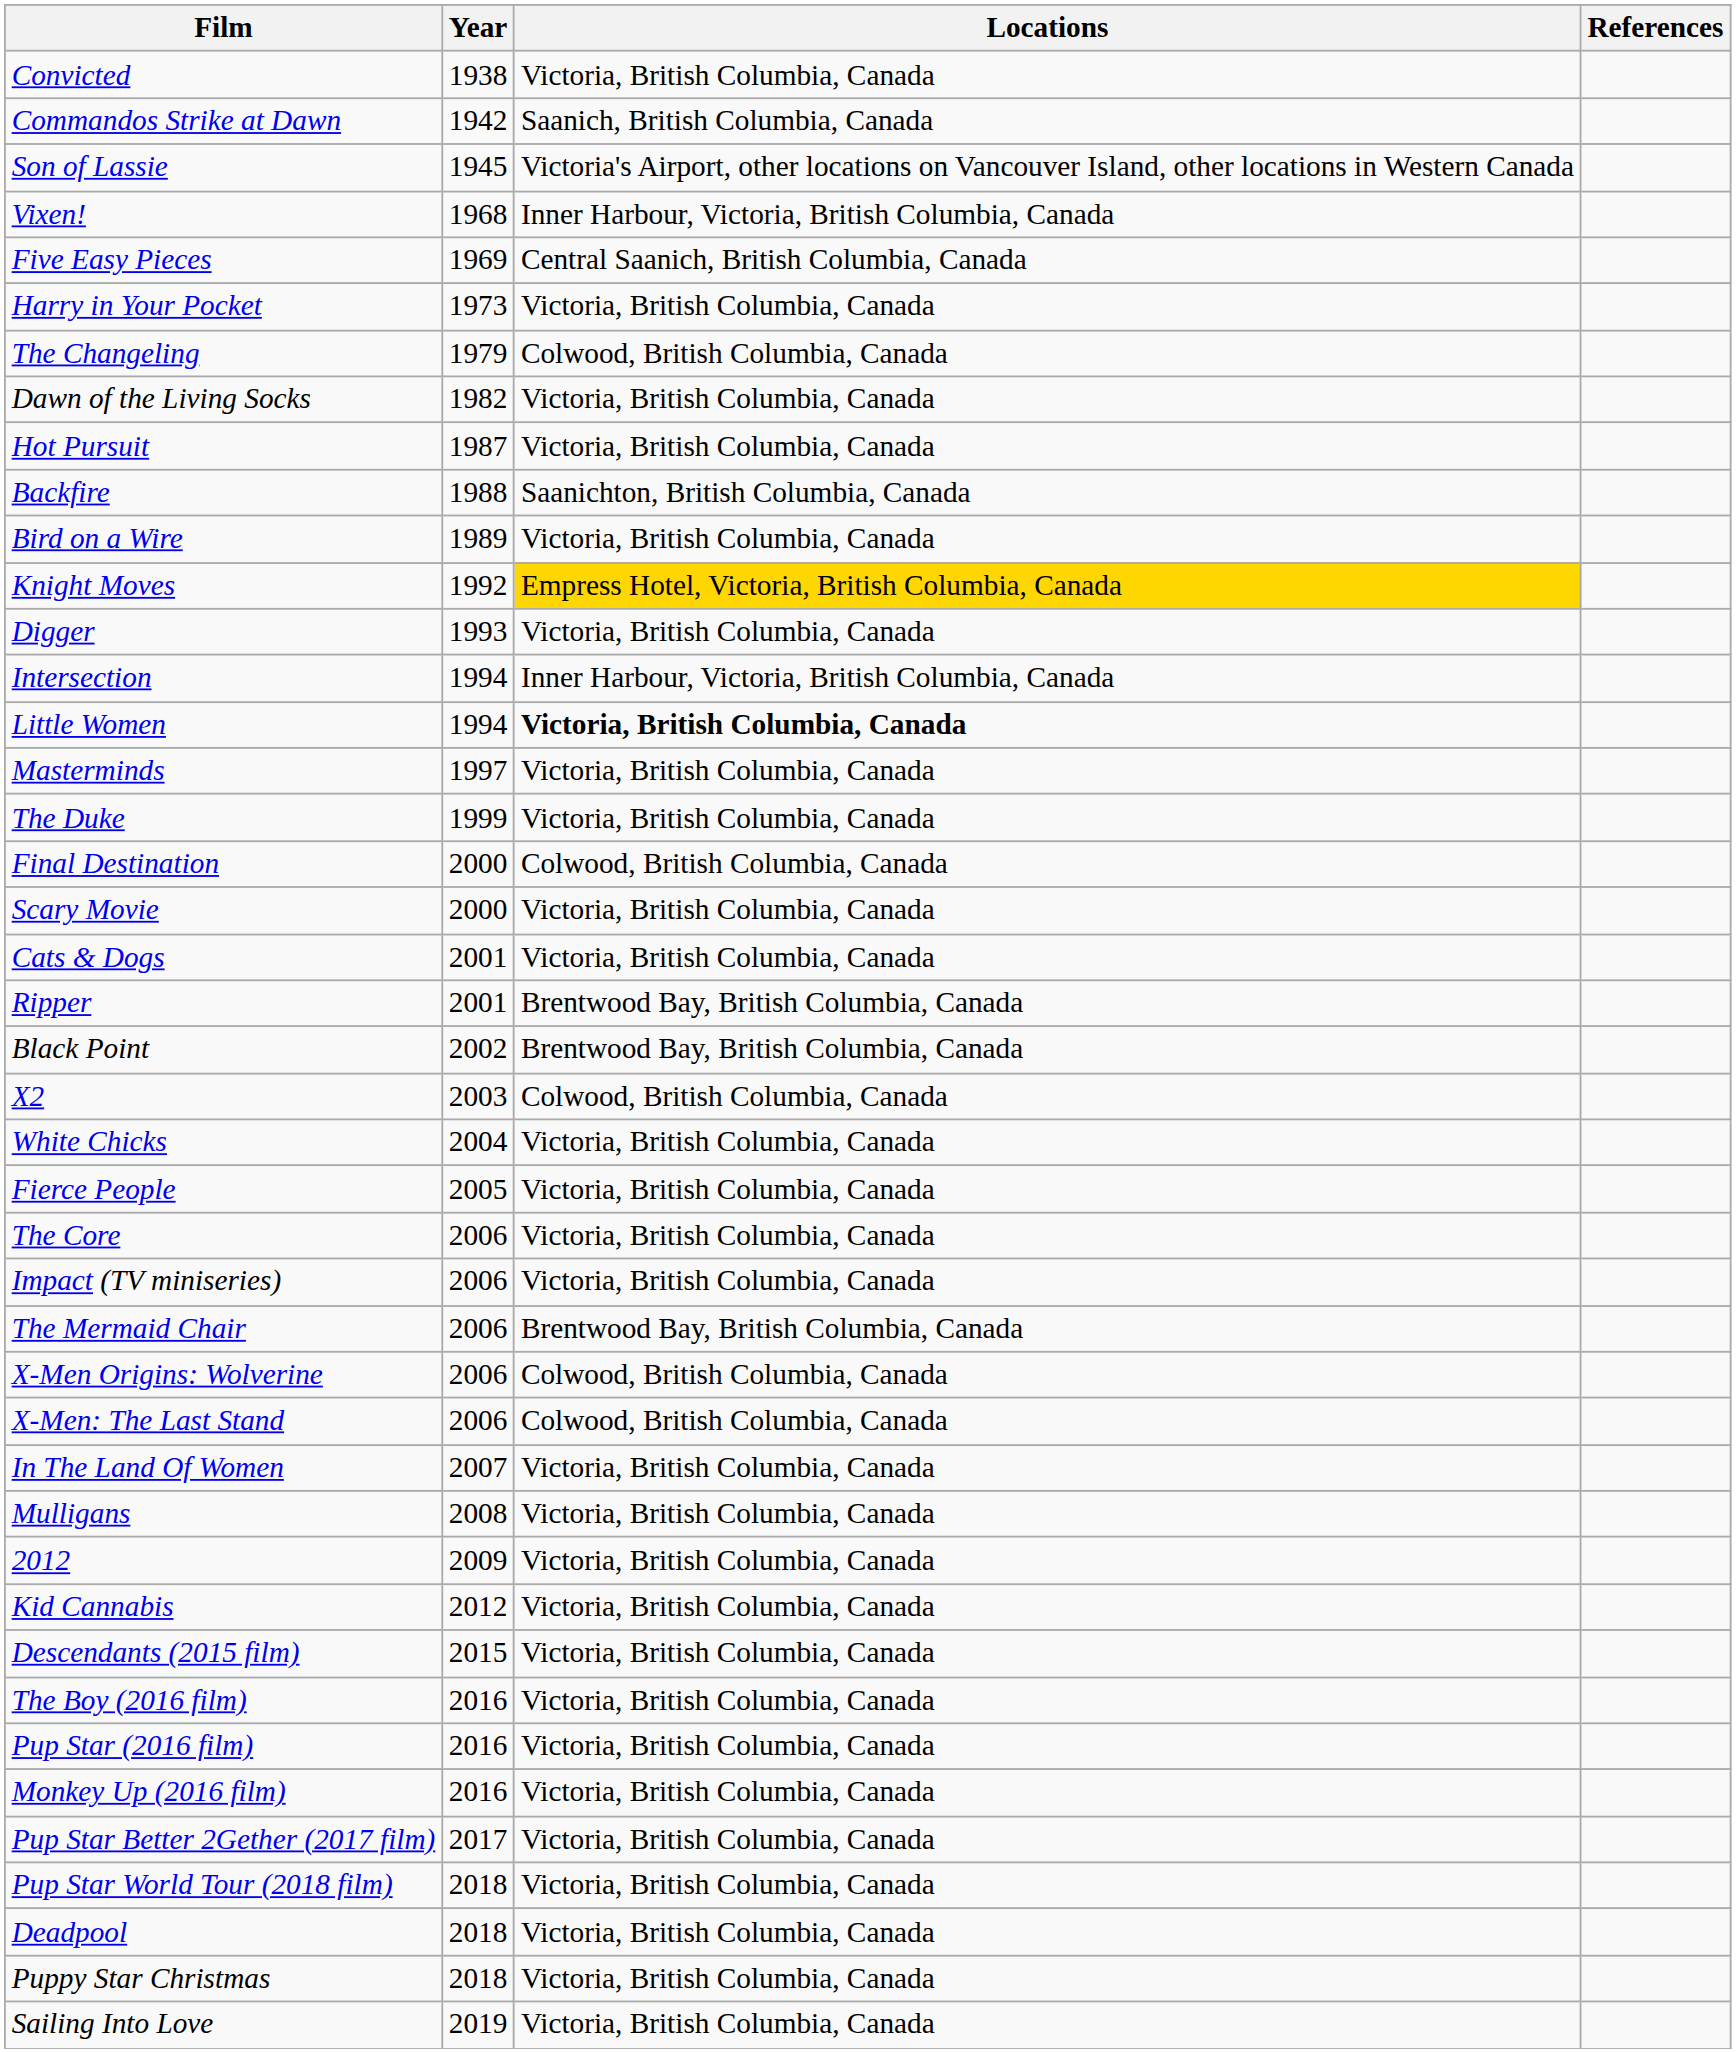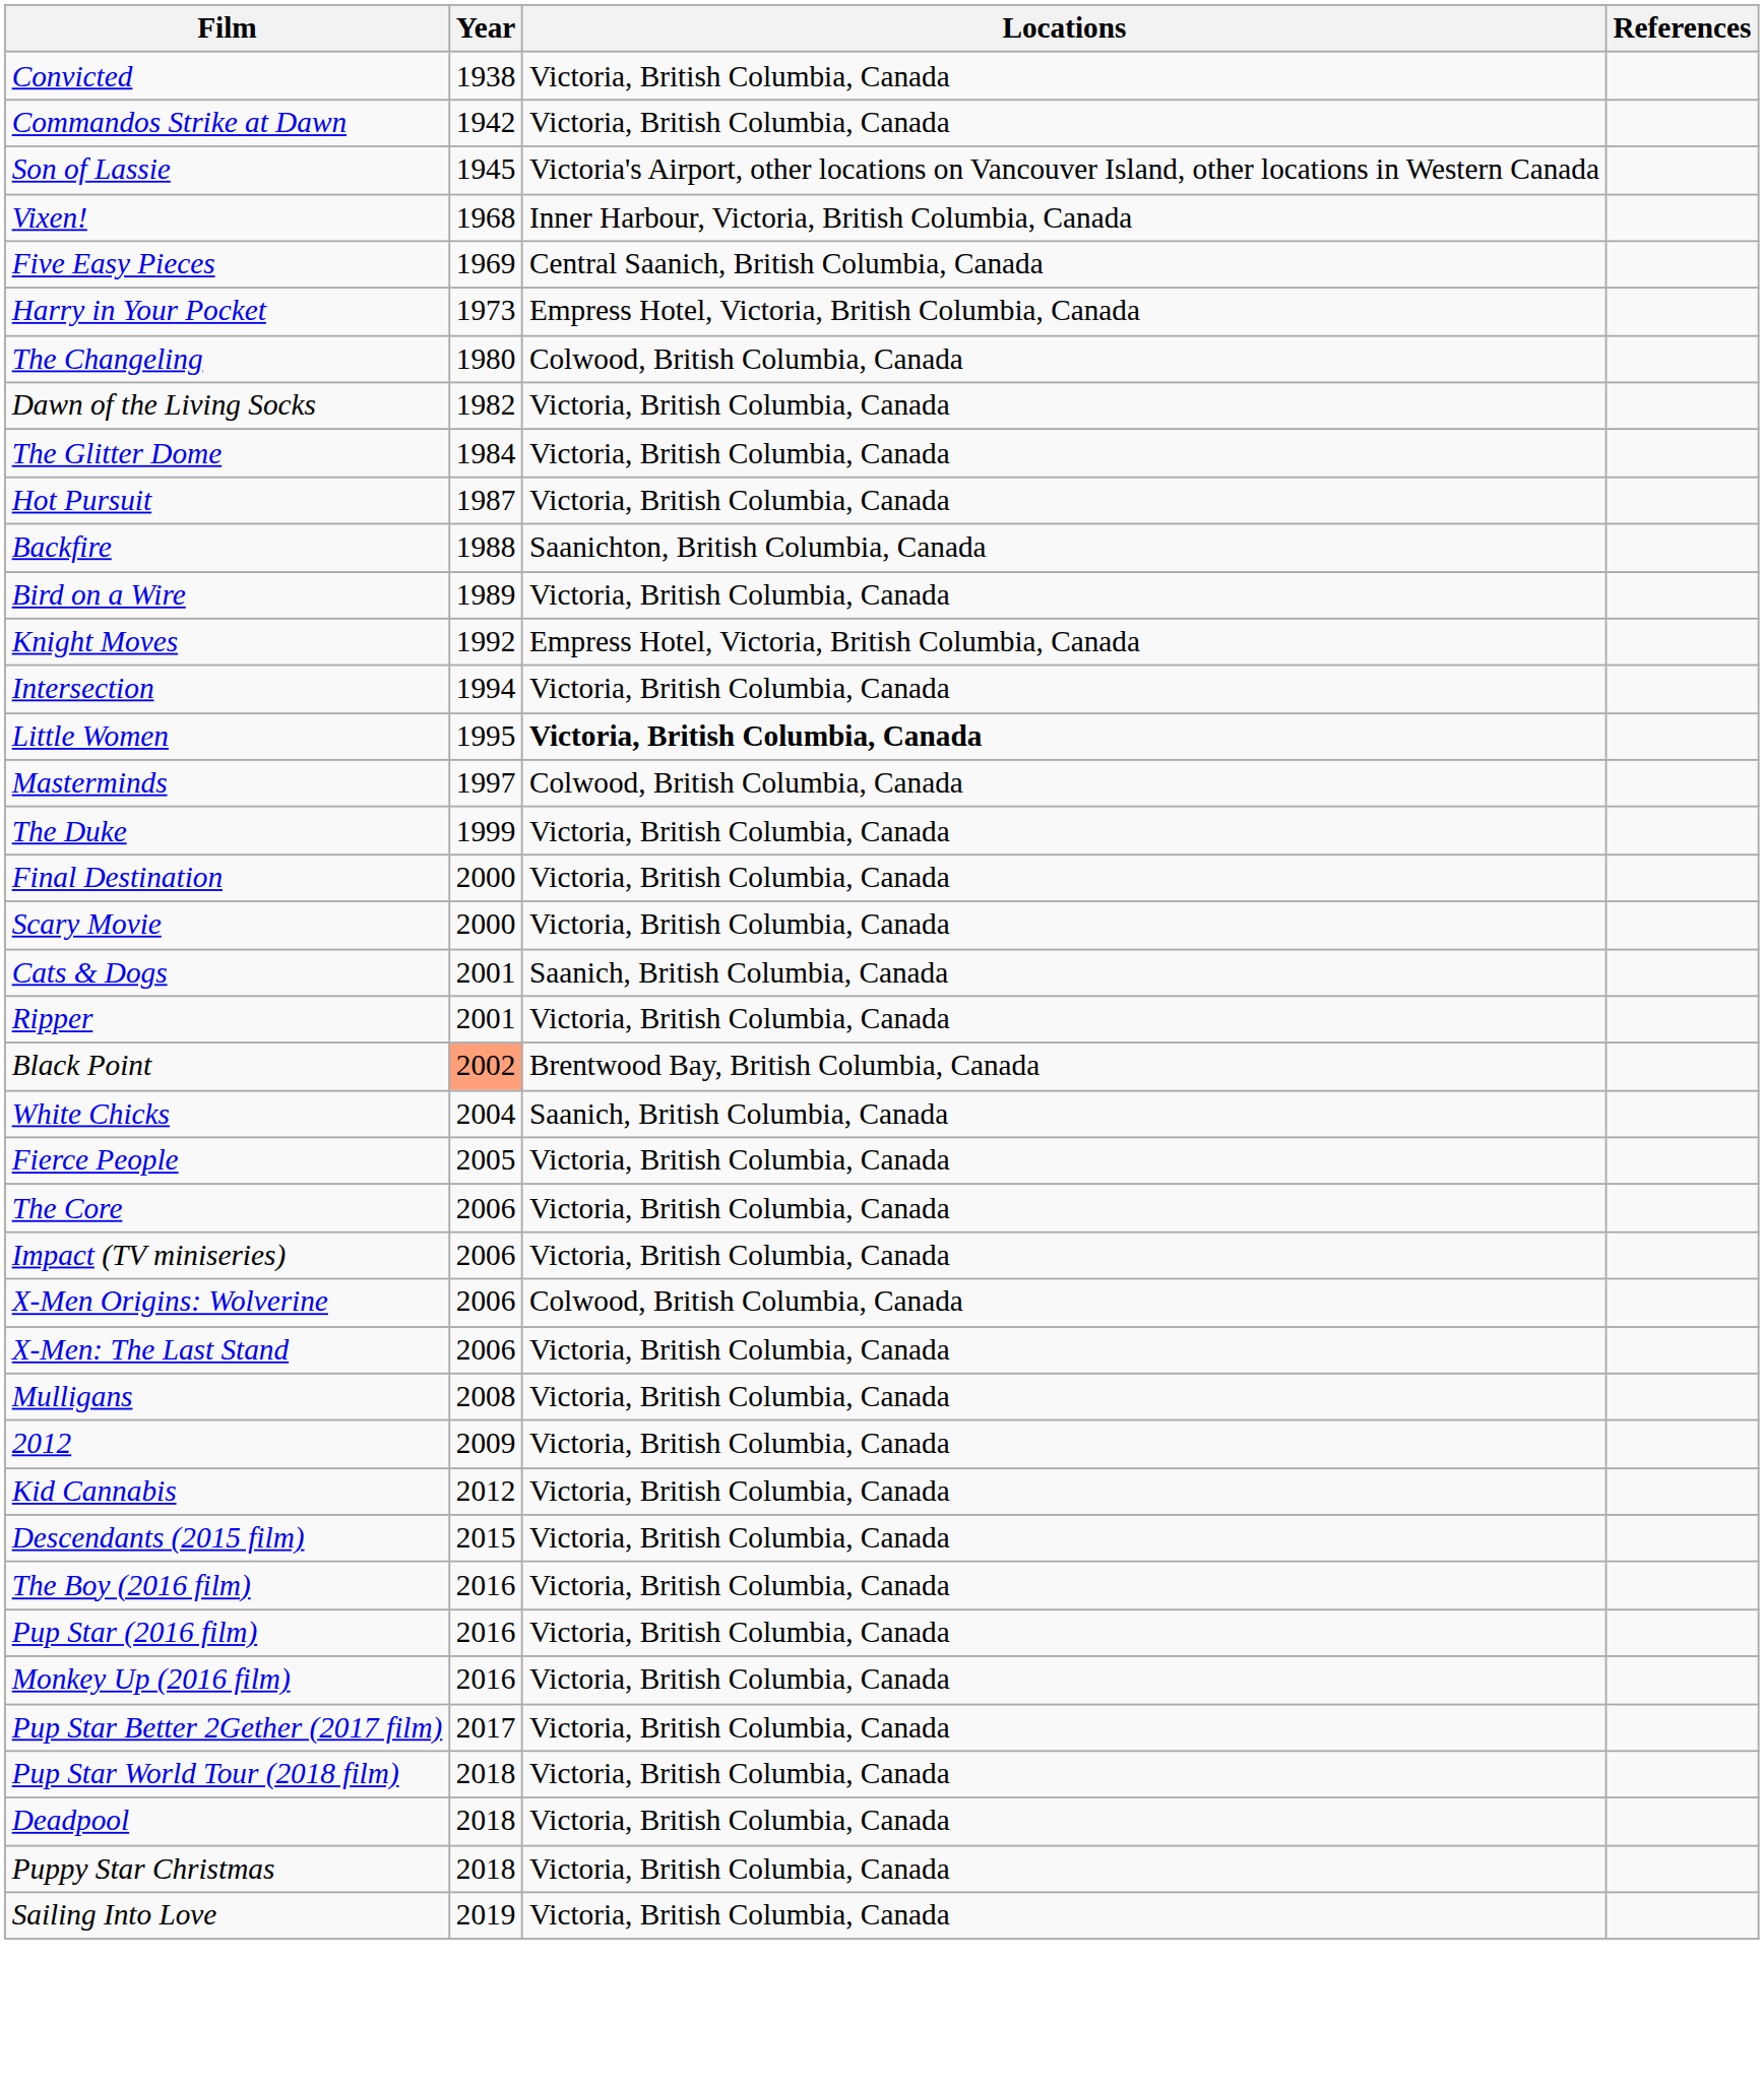 <table class="wikitable">
 <tr>
 <th>Film</th>
 <th>Year</th>
 <th>Locations</th>
 <th>References</th>
 </tr>
 <tr>
 <td><em><a href='#'>Convicted</a></em></td>
 <td>1938</td>
 <td>Victoria, British Columbia, Canada</td>
 <td></td>
 </tr>
 <tr>
 <td><em><a href='#'>Commandos Strike at Dawn</a></em></td>
 <td>1942</td>
-<td>Saanich, British Columbia, Canada</td>
+<td>Victoria, British Columbia, Canada</td>
 <td></td>
 </tr>
 <tr>
 <td><em><a href='#'>Son of Lassie</a></em></td>
 <td>1945</td>
 <td>Victoria's Airport, other locations on Vancouver Island, other locations in Western Canada</td>
 </tr>
 <tr>
 <td><em><a href='#'>Vixen!</a></em></td>
 <td>1968</td>
 <td>Inner Harbour, Victoria, British Columbia, Canada</td>
 <td></td>
 </tr>
 <tr>
 <td><em><a href='#'>Five Easy Pieces</a></em></td>
 <td>1969</td>
 <td>Central Saanich, British Columbia, Canada</td>
 <td></td>
 </tr>
 <tr>
 <td><em><a href='#'>Harry in Your Pocket</a></em></td>
 <td>1973</td>
-<td>Victoria, British Columbia, Canada</td>
+<td>Empress Hotel, Victoria, British Columbia, Canada</td>
 <td></td>
 </tr>
 <tr>
 <td><em><a href='#'>The Changeling</a></em></td>
-<td>1979</td>
+<td>1980</td>
 <td>Colwood, British Columbia, Canada</td>
 <td></td>
 </tr>
 <tr>
 <td><em>Dawn of the Living Socks</em></td>
 <td>1982</td>
+<td>Victoria, British Columbia, Canada</td>
+<td></td>
+</tr>
+<tr>
+<td><em><a href='#'>The Glitter Dome</a></em></td>
+<td>1984</td>
 <td>Victoria, British Columbia, Canada</td>
 <td></td>
 </tr>
 <tr>
 <td><em><a href='#'>Hot Pursuit</a></em></td>
 <td>1987</td>
 <td>Victoria, British Columbia, Canada</td>
 <td></td>
 </tr>
 <tr>
 <td><em><a href='#'>Backfire</a></em></td>
 <td>1988</td>
 <td>Saanichton, British Columbia, Canada</td>
 <td></td>
 </tr>
 <tr>
 <td><em><a href='#'>Bird on a Wire</a></em></td>
 <td>1989</td>
 <td>Victoria, British Columbia, Canada</td>
 <td></td>
 </tr>
 <tr>
 <td><em><a href='#'>Knight Moves</a></em></td>
 <td>1992</td>
-<td style="background: gold;">Empress Hotel, Victoria, British Columbia, Canada</td>
-<td></td>
-</tr>
-<tr>
-<td><em><a href='#'>Digger</a></em></td>
-<td>1993</td>
-<td>Victoria, British Columbia, Canada</td>
+<td>Empress Hotel, Victoria, British Columbia, Canada</td>
 <td></td>
 </tr>
 <tr>
 <td><em><a href='#'>Intersection</a></em></td>
 <td>1994</td>
-<td>Inner Harbour, Victoria, British Columbia, Canada</td>
+<td>Victoria, British Columbia, Canada</td>
 <td></td>
 </tr>
 <tr>
 <td><em><a href='#'>Little Women</a></em></td>
-<td>1994</td>
+<td>1995</td>
 <td><strong>Victoria, British Columbia, Canada</strong></td>
 <td></td>
 </tr>
 <tr>
 <td><em><a href='#'>Masterminds</a></em></td>
 <td>1997</td>
-<td>Victoria, British Columbia, Canada</td>
+<td>Colwood, British Columbia, Canada</td>
 <td></td>
 </tr>
 <tr>
 <td><em><a href='#'>The Duke</a></em></td>
 <td>1999</td>
 <td>Victoria, British Columbia, Canada</td>
 <td></td>
 </tr>
 <tr>
 <td><em><a href='#'>Final Destination</a></em></td>
 <td>2000</td>
-<td>Colwood, British Columbia, Canada</td>
+<td>Victoria, British Columbia, Canada</td>
 <td></td>
 </tr>
 <tr>
 <td><em><a href='#'>Scary Movie</a></em></td>
 <td>2000</td>
 <td>Victoria, British Columbia, Canada</td>
 <td></td>
 </tr>
 <tr>
 <td><em><a href='#'>Cats & Dogs</a></em></td>
 <td>2001</td>
-<td>Victoria, British Columbia, Canada</td>
+<td>Saanich, British Columbia, Canada</td>
 <td></td>
 </tr>
 <tr>
 <td><em><a href='#'>Ripper</a></em></td>
 <td>2001</td>
-<td>Brentwood Bay, British Columbia, Canada</td>
+<td>Victoria, British Columbia, Canada</td>
 <td></td>
 </tr>
 <tr>
 <td><em>Black Point</em></td>
-<td>2002</td>
+<td style="background: lightsalmon;">2002</td>
 <td>Brentwood Bay, British Columbia, Canada</td>
-<td></td>
-</tr>
-<tr>
-<td><em><a href='#'>X2</a></em></td>
-<td>2003</td>
-<td>Colwood, British Columbia, Canada</td>
 <td></td>
 </tr>
 <tr>
 <td><em><a href='#'>White Chicks</a></em></td>
 <td>2004</td>
-<td>Victoria, British Columbia, Canada</td>
+<td>Saanich, British Columbia, Canada</td>
 <td></td>
 </tr>
 <tr>
 <td><em><a href='#'>Fierce People</a></em></td>
 <td>2005</td>
 <td>Victoria, British Columbia, Canada</td>
 <td></td>
 </tr>
 <tr>
 <td><em><a href='#'>The Core</a></em></td>
 <td>2006</td>
 <td>Victoria, British Columbia, Canada</td>
 <td></td>
 </tr>
 <tr>
 <td><em><a href='#'>Impact</a> (TV miniseries)</em></td>
 <td>2006</td>
 <td>Victoria, British Columbia, Canada</td>
 <td></td>
 </tr>
 <tr>
-<td><em><a href='#'>The Mermaid Chair</a></em></td>
-<td>2006</td>
-<td>Brentwood Bay, British Columbia, Canada</td>
-<td></td>
-</tr>
-<tr>
 <td><em><a href='#'>X-Men Origins: Wolverine</a></em></td>
 <td>2006</td>
 <td>Colwood, British Columbia, Canada</td>
 <td></td>
 </tr>
 <tr>
 <td><em><a href='#'>X-Men: The Last Stand</a></em></td>
 <td>2006</td>
-<td>Colwood, British Columbia, Canada</td>
-<td></td>
-</tr>
-<tr>
-<td><em><a href='#'>In The Land Of Women</a></em></td>
-<td>2007</td>
 <td>Victoria, British Columbia, Canada</td>
 <td></td>
 </tr>
 <tr>
 <td><em><a href='#'>Mulligans</a></em></td>
 <td>2008</td>
 <td>Victoria, British Columbia, Canada</td>
 <td></td>
 </tr>
 <tr>
 <td><em><a href='#'>2012</a></em></td>
 <td>2009</td>
 <td>Victoria, British Columbia, Canada</td>
 <td></td>
 </tr>
 <tr>
 <td><em><a href='#'>Kid Cannabis</a></em></td>
 <td>2012</td>
 <td>Victoria, British Columbia, Canada</td>
 <td></td>
 </tr>
 <tr>
 <td><em><a href='#'>Descendants (2015 film)</a></em></td>
 <td>2015</td>
 <td>Victoria, British Columbia, Canada</td>
 <td></td>
 </tr>
 <tr>
 <td><em><a href='#'>The Boy (2016 film)</a></em></td>
 <td>2016</td>
 <td>Victoria, British Columbia, Canada</td>
 <td></td>
 </tr>
 <tr>
 <td><em><a href='#'>Pup Star (2016 film)</a></em></td>
 <td>2016</td>
 <td>Victoria, British Columbia, Canada</td>
 <td></td>
 </tr>
 <tr>
 <td><em><a href='#'>Monkey Up (2016 film)</a></em></td>
 <td>2016</td>
 <td>Victoria, British Columbia, Canada</td>
 <td></td>
 </tr>
 <tr>
 <td><em><a href='#'>Pup Star Better 2Gether (2017 film)</a></em></td>
 <td>2017</td>
 <td>Victoria, British Columbia, Canada</td>
 <td></td>
 </tr>
 <tr>
 <td><em><a href='#'>Pup Star World Tour (2018 film)</a></em></td>
 <td>2018</td>
 <td>Victoria, British Columbia, Canada</td>
 <td></td>
 </tr>
 <tr>
 <td><em><a href='#'>Deadpool</a></em></td>
 <td>2018</td>
 <td>Victoria, British Columbia, Canada</td>
 <td></td>
 </tr>
 <tr>
 <td><em>Puppy Star Christmas</em></td>
 <td>2018</td>
 <td>Victoria, British Columbia, Canada</td>
 <td></td>
 </tr>
 <tr>
 <td><em>Sailing Into Love</em></td>
 <td>2019</td>
 <td>Victoria, British Columbia, Canada</td>
 <td></td>
 </tr>
 </table>
